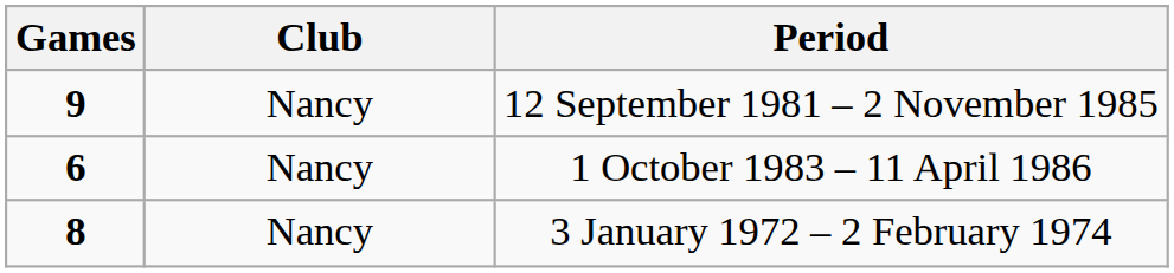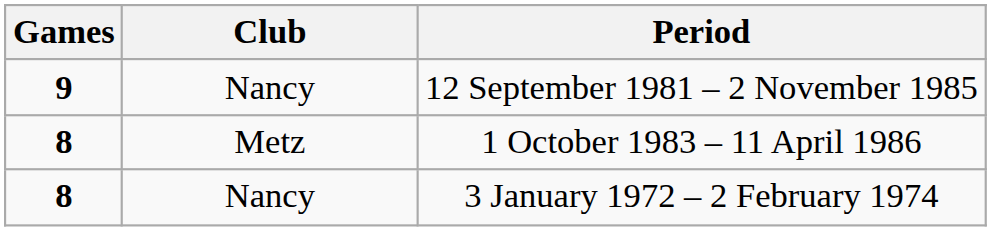 <table class="wikitable sortable" style="text-align:center;">
 <tr>
 <th>Games</th>
 <th style="width:30%;">Club</th>
 <th>Period</th>
 </tr>
 <tr>
 <td><strong>9</strong></td>
 <td>Nancy</td>
 <td>12 September 1981 – 2 November 1985</td>
 </tr>
 <tr>
-<td><strong>6</strong></td>
-<td>Nancy</td>
+<td><strong>8</strong></td>
+<td>Metz</td>
 <td>1 October 1983 – 11 April 1986</td>
 </tr>
 <tr>
 <td><strong>8</strong></td>
 <td>Nancy</td>
 <td>3 January 1972 – 2 February 1974</td>
 </tr>
 </table>
